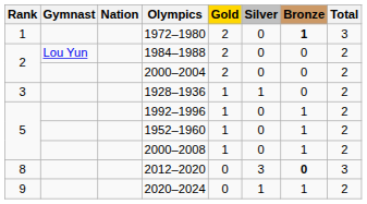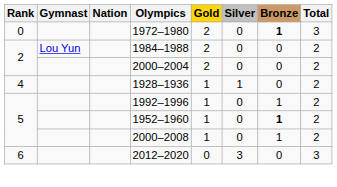 <table class="wikitable sortable" style="text-align:center">
 <tr>
 <th>Rank</th>
 <th>Gymnast</th>
 <th>Nation</th>
 <th>Olympics</th>
 <th style="background-color:gold">Gold</th>
 <th style="background-color:silver">Silver</th>
 <th style="background-color:#cc9966">Bronze</th>
 <th>Total</th>
 </tr>
 <tr>
-<td>1</td>
+<td>0</td>
 <td align=left></td>
 <td align=left></td>
 <td>1972–1980</td>
 <td>2</td>
 <td>0</td>
 <td><strong>1</strong></td>
 <td>3</td>
 </tr>
 <tr>
 <td rowspan=2>2</td>
 <td align=left><a href='#'>Lou Yun</a></td>
 <td align=left></td>
 <td>1984–1988</td>
 <td>2</td>
 <td>0</td>
 <td>0</td>
 <td>2</td>
 </tr>
 <tr>
 <td align=left></td>
 <td align=left></td>
 <td>2000–2004</td>
 <td>2</td>
 <td>0</td>
 <td>0</td>
 <td>2</td>
 </tr>
 <tr>
-<td>3</td>
+<td>4</td>
 <td align=left></td>
 <td align=left></td>
 <td>1928–1936</td>
 <td>1</td>
 <td>1</td>
 <td>0</td>
 <td>2</td>
 </tr>
 <tr>
 <td rowspan=3>5</td>
 <td align=left></td>
 <td align=left><br></td>
 <td>1992–1996</td>
 <td>1</td>
 <td>0</td>
 <td>1</td>
 <td>2</td>
 </tr>
 <tr>
 <td align=left></td>
 <td align=left></td>
 <td>1952–1960</td>
 <td>1</td>
 <td>0</td>
-<td>1</td>
+<td><strong>1</strong></td>
 <td>2</td>
 </tr>
 <tr>
 <td align=left></td>
 <td align=left></td>
 <td>2000–2008</td>
 <td>1</td>
 <td>0</td>
 <td>1</td>
 <td>2</td>
 </tr>
 <tr>
-<td>8</td>
+<td>6</td>
 <td align=left></td>
 <td align=left><br></td>
 <td>2012–2020</td>
 <td>0</td>
 <td>3</td>
-<td><strong>0</strong></td>
+<td>0</td>
 <td>3</td>
 </tr>
-<tr>
-<td>9</td>
-<td align=left></td>
-<td align=left></td>
-<td>2020–2024</td>
-<td>0</td>
-<td>1</td>
-<td>1</td>
-<td>2</td>
-</tr>
 </table>
